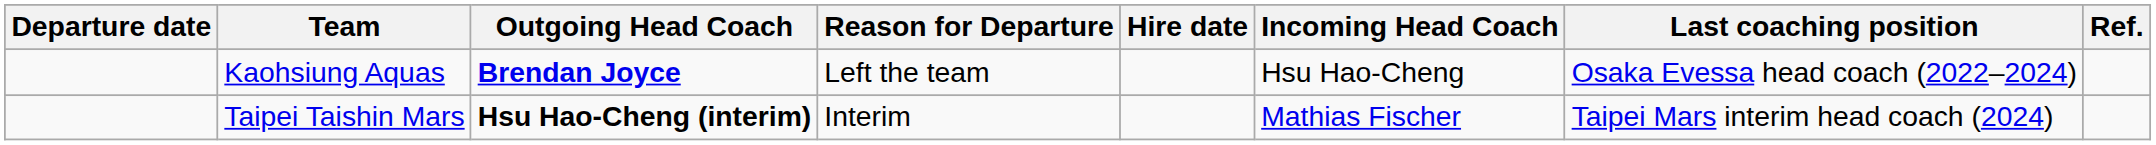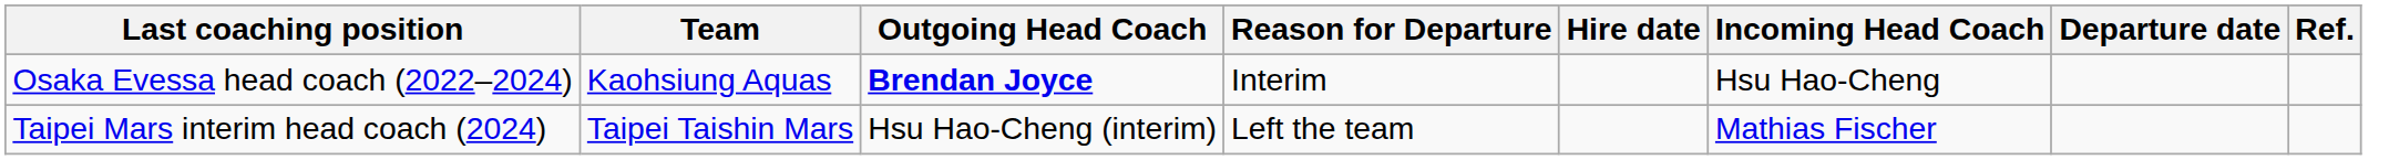 <table class="wikitable sortable">
 <tr>
-<th>Departure date</th>
+<th class="unsortable">Last coaching position</th>
 <th>Team</th>
 <th>Outgoing Head Coach</th>
 <th>Reason for Departure</th>
 <th>Hire date</th>
 <th>Incoming Head Coach</th>
-<th class="unsortable">Last coaching position</th>
+<th>Departure date</th>
 <th class="unsortable">Ref.</th>
 </tr>
 <tr>
-<td></td>
+<td><a href='#'>Osaka Evessa</a> head coach (<a href='#'>2022</a>–<a href='#'>2024</a>)</td>
 <td><a href='#'>Kaohsiung Aquas</a></td>
 <td><strong><a href='#'>Brendan Joyce</a></strong></td>
-<td>Left the team</td>
+<td>Interim</td>
 <td></td>
 <td>Hsu Hao-Cheng</td>
-<td><a href='#'>Osaka Evessa</a> head coach (<a href='#'>2022</a>–<a href='#'>2024</a>)</td>
+<td></td>
 <td align="center"></td>
 </tr>
 <tr>
-<td></td>
+<td><a href='#'>Taipei Mars</a> interim head coach (<a href='#'>2024</a>)</td>
 <td><a href='#'>Taipei Taishin Mars</a></td>
-<td><strong>Hsu Hao-Cheng (interim)</strong></td>
-<td>Interim</td>
+<td>Hsu Hao-Cheng (interim)</td>
+<td>Left the team</td>
 <td></td>
 <td><a href='#'>Mathias Fischer</a></td>
-<td><a href='#'>Taipei Mars</a> interim head coach (<a href='#'>2024</a>)</td>
+<td></td>
 <td align="center"></td>
 </tr>
 </table>
